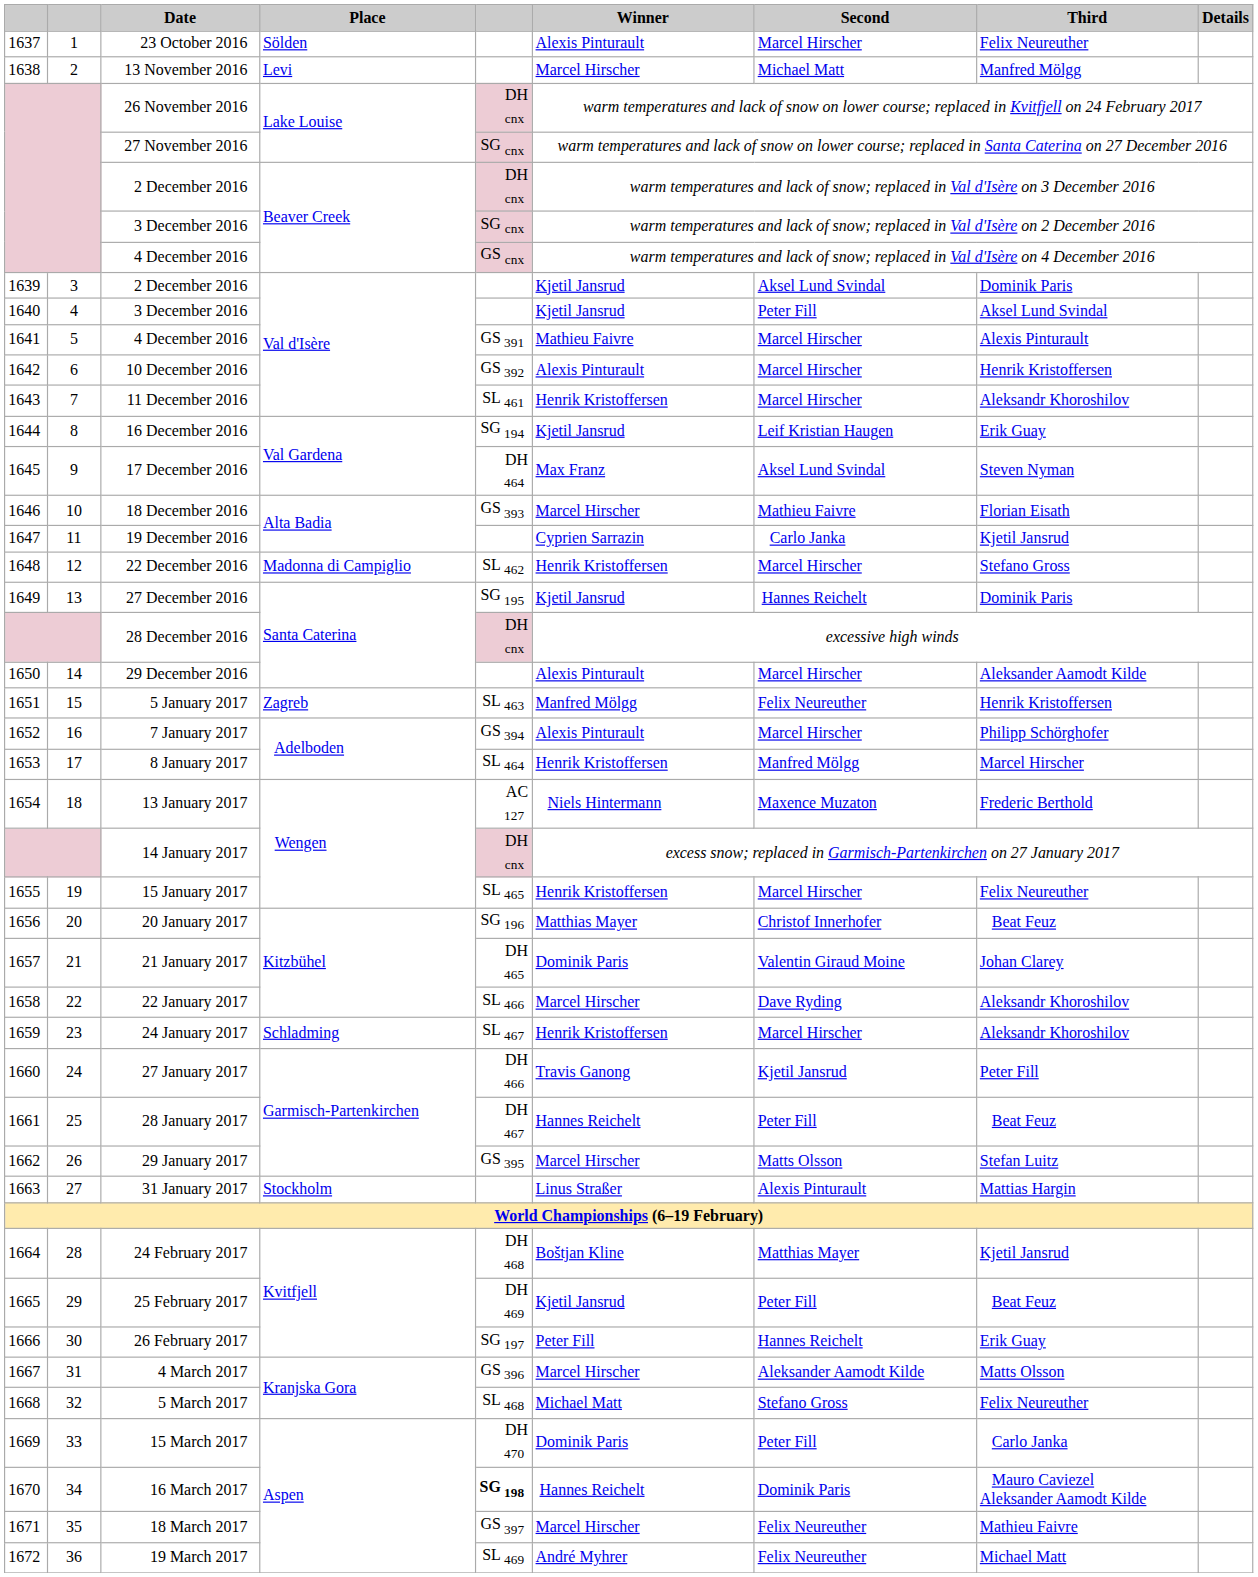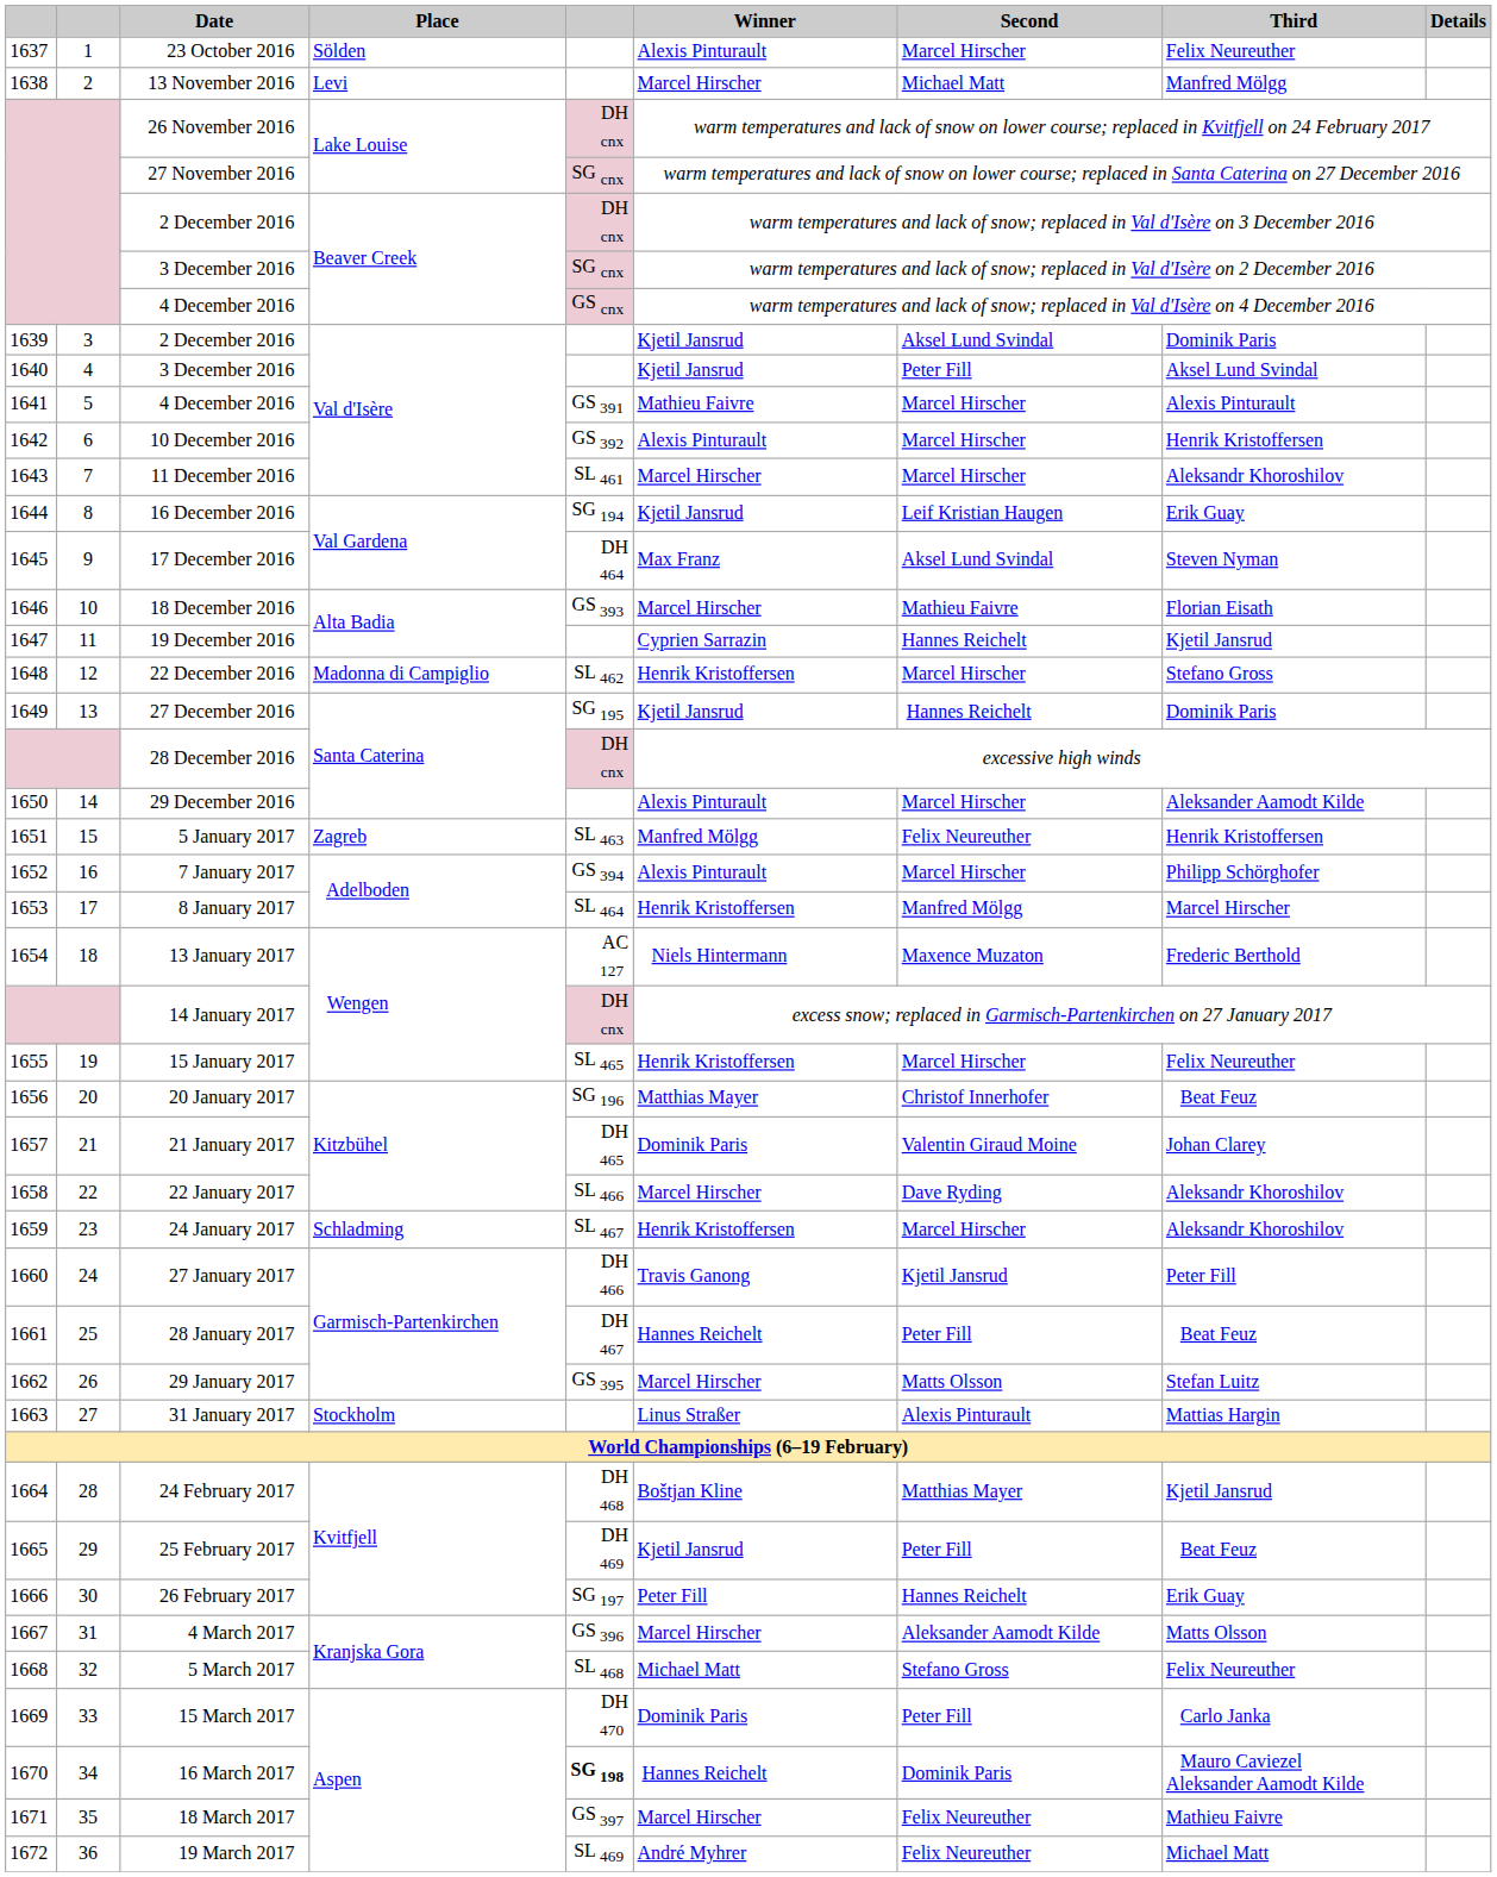 <table class="wikitable plainrowheaders" style="background:#fff; font-size:86%; line-height:16px; border:grey solid 1px; border-collapse:collapse;">
 <tr style="background:#ccc; text-align:center;">
 <td align="center" width="30"></td>
 <td align="center" width="40"></td>
 <td align="center" width="130"><strong>Date</strong></td>
 <td align="center" width="180"><strong>Place</strong></td>
 <td align="center" width="42"></td>
 <td align="center" width="185"><strong>Winner</strong></td>
 <td align="center" width="185"><strong>Second</strong></td>
 <td align="center" width="185"><strong>Third</strong></td>
 <td align="center" width="10"><strong>Details</strong></td>
 </tr>
 <tr>
 <td>1637</td>
 <td align=center>1</td>
 <td align=right>23 October 2016  </td>
 <td> <a href='#'>Sölden</a></td>
 <td align=right> </td>
 <td> <a href='#'>Alexis Pinturault</a></td>
 <td> <a href='#'>Marcel Hirscher</a></td>
 <td> <a href='#'>Felix Neureuther</a></td>
 <td></td>
 </tr>
 <tr>
 <td>1638</td>
 <td align=center>2</td>
 <td align=right>13 November 2016  </td>
 <td> <a href='#'>Levi</a></td>
 <td align=right> </td>
 <td> <a href='#'>Marcel Hirscher</a></td>
 <td> <a href='#'>Michael Matt</a></td>
 <td> <a href='#'>Manfred Mölgg</a></td>
 <td></td>
 </tr>
 <tr>
 <td bgcolor="EDCCD5" colspan=2 rowspan=5></td>
 <td align=right>26 November 2016  </td>
 <td rowspan=2> <a href='#'>Lake Louise</a></td>
 <td bgcolor="EDCCD5" align=right>DH <sub>cnx</sub> </td>
 <td colspan=4 align=center><em>warm temperatures and lack of snow on lower course; replaced in <a href='#'>Kvitfjell</a> on 24 February 2017</em></td>
 </tr>
 <tr>
 <td align=right>27 November 2016  </td>
 <td bgcolor="EDCCD5" align=right>SG <sub>cnx</sub> </td>
 <td colspan=4 align=center><em>warm temperatures and lack of snow on lower course; replaced in <a href='#'>Santa Caterina</a> on 27 December 2016</em></td>
 </tr>
 <tr>
 <td align=right>2 December 2016  </td>
 <td rowspan=3> <a href='#'>Beaver Creek</a></td>
 <td bgcolor="EDCCD5" align=right>DH <sub>cnx</sub> </td>
 <td colspan=4 align=center><em>warm temperatures and lack of snow; replaced in <a href='#'>Val d'Isère</a> on 3 December 2016</em></td>
 </tr>
 <tr>
 <td align=right>3 December 2016  </td>
 <td bgcolor="EDCCD5" align=right>SG <sub>cnx</sub> </td>
 <td colspan=4 align=center><em>warm temperatures and lack of snow; replaced in <a href='#'>Val d'Isère</a> on 2 December 2016</em></td>
 </tr>
 <tr>
 <td align=right>4 December 2016  </td>
 <td bgcolor="EDCCD5" align=right>GS <sub>cnx</sub> </td>
 <td colspan=4 align=center><em>warm temperatures and lack of snow; replaced in <a href='#'>Val d'Isère</a> on 4 December 2016</em></td>
 </tr>
 <tr>
 <td>1639</td>
 <td align=center>3</td>
 <td align=right>2 December 2016  </td>
 <td rowspan=5> <a href='#'>Val d'Isère</a></td>
 <td align=right> </td>
 <td> <a href='#'>Kjetil Jansrud</a></td>
 <td> <a href='#'>Aksel Lund Svindal</a></td>
 <td> <a href='#'>Dominik Paris</a></td>
 <td></td>
 </tr>
 <tr>
 <td>1640</td>
 <td align=center>4</td>
 <td align=right>3 December 2016  </td>
 <td align=right> </td>
 <td> <a href='#'>Kjetil Jansrud</a></td>
 <td> <a href='#'>Peter Fill</a></td>
 <td> <a href='#'>Aksel Lund Svindal</a></td>
 <td></td>
 </tr>
 <tr>
 <td>1641</td>
 <td align=center>5</td>
 <td align=right>4 December 2016  </td>
 <td align=right>GS<sub> 391</sub> </td>
 <td> <a href='#'>Mathieu Faivre</a></td>
 <td> <a href='#'>Marcel Hirscher</a></td>
 <td> <a href='#'>Alexis Pinturault</a></td>
 <td></td>
 </tr>
 <tr>
 <td>1642</td>
 <td align=center>6</td>
 <td align=right>10 December 2016  </td>
 <td align=right>GS<sub> 392</sub> </td>
 <td> <a href='#'>Alexis Pinturault</a></td>
 <td> <a href='#'>Marcel Hirscher</a></td>
 <td> <a href='#'>Henrik Kristoffersen</a></td>
 <td></td>
 </tr>
 <tr>
 <td>1643</td>
 <td align=center>7</td>
 <td align=right>11 December 2016  </td>
 <td align=right>SL<sub> 461</sub> </td>
-<td> <a href='#'>Henrik Kristoffersen</a></td>
+<td> <a href='#'>Marcel Hirscher</a></td>
 <td> <a href='#'>Marcel Hirscher</a></td>
 <td> <a href='#'>Aleksandr Khoroshilov</a></td>
 <td></td>
 </tr>
 <tr>
 <td>1644</td>
 <td align=center>8</td>
 <td align=right>16 December 2016  </td>
 <td rowspan=2> <a href='#'>Val Gardena</a></td>
 <td align=right>SG<sub> 194</sub> </td>
 <td> <a href='#'>Kjetil Jansrud</a></td>
 <td> <a href='#'>Leif Kristian Haugen</a></td>
 <td> <a href='#'>Erik Guay</a></td>
 <td></td>
 </tr>
 <tr>
 <td>1645</td>
 <td align=center>9</td>
 <td align=right>17 December 2016  </td>
 <td align=right>DH<sub> 464</sub> </td>
 <td> <a href='#'>Max Franz</a></td>
 <td> <a href='#'>Aksel Lund Svindal</a></td>
 <td> <a href='#'>Steven Nyman</a></td>
 <td></td>
 </tr>
 <tr>
 <td>1646</td>
 <td align=center>10</td>
 <td align=right>18 December 2016  </td>
 <td rowspan=2> <a href='#'>Alta Badia</a></td>
 <td align=right>GS<sub> 393</sub> </td>
 <td> <a href='#'>Marcel Hirscher</a></td>
 <td> <a href='#'>Mathieu Faivre</a></td>
 <td> <a href='#'>Florian Eisath</a></td>
 <td></td>
 </tr>
 <tr>
 <td>1647</td>
 <td align=center>11</td>
 <td align=right>19 December 2016  </td>
 <td align=right> </td>
 <td> <a href='#'>Cyprien Sarrazin</a></td>
-<td>   <a href='#'>Carlo Janka</a></td>
+<td> <a href='#'>Hannes Reichelt</a></td>
 <td> <a href='#'>Kjetil Jansrud</a></td>
 <td></td>
 </tr>
 <tr>
 <td>1648</td>
 <td align=center>12</td>
 <td align=right>22 December 2016  </td>
 <td> <a href='#'>Madonna di Campiglio</a></td>
 <td align=right>SL<sub> 462</sub> </td>
 <td> <a href='#'>Henrik Kristoffersen</a></td>
 <td> <a href='#'>Marcel Hirscher</a></td>
 <td> <a href='#'>Stefano Gross</a></td>
 <td></td>
 </tr>
 <tr>
 <td>1649</td>
 <td align=center>13</td>
 <td align=right>27 December 2016  </td>
 <td rowspan=3> <a href='#'>Santa Caterina</a></td>
 <td align=right>SG<sub> 195</sub> </td>
 <td> <a href='#'>Kjetil Jansrud</a></td>
 <td> <a href='#'>Hannes Reichelt</a></td>
 <td> <a href='#'>Dominik Paris</a></td>
 <td></td>
 </tr>
 <tr>
 <td bgcolor="EDCCD5" colspan=2></td>
 <td align=right>28 December 2016  </td>
 <td align=right bgcolor="EDCCD5">DH <sub>cnx</sub> </td>
 <td colspan=4 align=center><em>excessive high winds</em></td>
 </tr>
 <tr>
 <td>1650</td>
 <td align=center>14</td>
 <td align=right>29 December 2016  </td>
 <td align=right> </td>
 <td> <a href='#'>Alexis Pinturault</a></td>
 <td> <a href='#'>Marcel Hirscher</a></td>
 <td> <a href='#'>Aleksander Aamodt Kilde</a></td>
 <td></td>
 </tr>
 <tr>
 <td>1651</td>
 <td align=center>15</td>
 <td align=right>5 January 2017  </td>
 <td> <a href='#'>Zagreb</a></td>
 <td align=right>SL<sub> 463</sub> </td>
 <td> <a href='#'>Manfred Mölgg</a></td>
 <td> <a href='#'>Felix Neureuther</a></td>
 <td> <a href='#'>Henrik Kristoffersen</a></td>
 <td></td>
 </tr>
 <tr>
 <td>1652</td>
 <td align=center>16</td>
 <td align=right>7 January 2017  </td>
 <td rowspan=2>   <a href='#'>Adelboden</a></td>
 <td align=right>GS<sub> 394</sub> </td>
 <td> <a href='#'>Alexis Pinturault</a></td>
 <td> <a href='#'>Marcel Hirscher</a></td>
 <td> <a href='#'>Philipp Schörghofer</a></td>
 <td></td>
 </tr>
 <tr>
 <td>1653</td>
 <td align=center>17</td>
 <td align=right>8 January 2017  </td>
 <td align=right>SL<sub> 464</sub> </td>
 <td> <a href='#'>Henrik Kristoffersen</a></td>
 <td> <a href='#'>Manfred Mölgg</a></td>
 <td> <a href='#'>Marcel Hirscher</a></td>
 <td></td>
 </tr>
 <tr>
 <td>1654</td>
 <td align=center>18</td>
 <td align=right>13 January 2017  </td>
 <td rowspan=3>   <a href='#'>Wengen</a></td>
 <td align=right>AC<sub> 127</sub> </td>
 <td>   <a href='#'>Niels Hintermann</a></td>
 <td> <a href='#'>Maxence Muzaton</a></td>
 <td> <a href='#'>Frederic Berthold</a></td>
 <td></td>
 </tr>
 <tr>
 <td bgcolor="EDCCD5" colspan=2></td>
 <td align=right>14 January 2017  </td>
 <td align=right bgcolor="EDCCD5">DH <sub>cnx</sub> </td>
 <td colspan="4" style="text-align:center;"><em>excess snow; replaced in <a href='#'>Garmisch-Partenkirchen</a> on 27 January 2017</em></td>
 </tr>
 <tr>
 <td>1655</td>
 <td align=center>19</td>
 <td align=right>15 January 2017  </td>
 <td align=right>SL<sub> 465</sub> </td>
 <td> <a href='#'>Henrik Kristoffersen</a></td>
 <td> <a href='#'>Marcel Hirscher</a></td>
 <td> <a href='#'>Felix Neureuther</a></td>
 <td></td>
 </tr>
 <tr>
 <td>1656</td>
 <td align=center>20</td>
 <td align=right>20 January 2017  </td>
 <td rowspan=3> <a href='#'>Kitzbühel</a></td>
 <td align=right>SG<sub> 196</sub> </td>
 <td> <a href='#'>Matthias Mayer</a></td>
 <td> <a href='#'>Christof Innerhofer</a></td>
 <td>   <a href='#'>Beat Feuz</a></td>
 <td></td>
 </tr>
 <tr>
 <td>1657</td>
 <td align=center>21</td>
 <td align=right>21 January 2017  </td>
 <td align=right>DH<sub> 465</sub> </td>
 <td> <a href='#'>Dominik Paris</a></td>
 <td> <a href='#'>Valentin Giraud Moine</a></td>
 <td> <a href='#'>Johan Clarey</a></td>
 <td></td>
 </tr>
 <tr>
 <td>1658</td>
 <td align=center>22</td>
 <td align=right>22 January 2017  </td>
 <td align=right>SL<sub> 466</sub> </td>
 <td> <a href='#'>Marcel Hirscher</a></td>
 <td> <a href='#'>Dave Ryding</a></td>
 <td> <a href='#'>Aleksandr Khoroshilov</a></td>
 <td></td>
 </tr>
 <tr>
 <td>1659</td>
 <td align=center>23</td>
 <td align=right>24 January 2017  </td>
 <td> <a href='#'>Schladming</a></td>
 <td align=right>SL<sub> 467</sub> </td>
 <td> <a href='#'>Henrik Kristoffersen</a></td>
 <td> <a href='#'>Marcel Hirscher</a></td>
 <td> <a href='#'>Aleksandr Khoroshilov</a></td>
 <td></td>
 </tr>
 <tr>
 <td>1660</td>
 <td align=center>24</td>
 <td align=right>27 January 2017  </td>
 <td rowspan=3> <a href='#'>Garmisch-Partenkirchen</a></td>
 <td align=right>DH<sub> 466</sub> </td>
 <td> <a href='#'>Travis Ganong</a></td>
 <td> <a href='#'>Kjetil Jansrud</a></td>
 <td> <a href='#'>Peter Fill</a></td>
 <td></td>
 </tr>
 <tr>
 <td>1661</td>
 <td align=center>25</td>
 <td align=right>28 January 2017  </td>
 <td align=right>DH<sub> 467</sub> </td>
 <td> <a href='#'>Hannes Reichelt</a></td>
 <td> <a href='#'>Peter Fill</a></td>
 <td>   <a href='#'>Beat Feuz</a></td>
 <td></td>
 </tr>
 <tr>
 <td>1662</td>
 <td align=center>26</td>
 <td align=right>29 January 2017  </td>
 <td align=right>GS<sub> 395</sub> </td>
 <td> <a href='#'>Marcel Hirscher</a></td>
 <td> <a href='#'>Matts Olsson</a></td>
 <td> <a href='#'>Stefan Luitz</a></td>
 <td></td>
 </tr>
 <tr>
 <td>1663</td>
 <td align=center>27</td>
 <td align=right>31 January 2017  </td>
 <td> <a href='#'>Stockholm</a></td>
 <td align=right> </td>
 <td> <a href='#'>Linus Straßer</a></td>
 <td> <a href='#'>Alexis Pinturault</a></td>
 <td> <a href='#'>Mattias Hargin</a></td>
 <td></td>
 </tr>
 <tr style="background:#FFEBAD">
 <td colspan="9" style="text-align:center;"><strong><a href='#'>World Championships</a> (6–19 February)</strong></td>
 </tr>
 <tr>
 <td>1664</td>
 <td align=center>28</td>
 <td align=right>24 February 2017  </td>
 <td rowspan=3> <a href='#'>Kvitfjell</a></td>
 <td align=right>DH<sub> 468</sub> </td>
 <td> <a href='#'>Boštjan Kline</a></td>
 <td> <a href='#'>Matthias Mayer</a></td>
 <td> <a href='#'>Kjetil Jansrud</a></td>
 <td></td>
 </tr>
 <tr>
 <td>1665</td>
 <td align=center>29</td>
 <td align=right>25 February 2017  </td>
 <td align=right>DH<sub> 469</sub> </td>
 <td> <a href='#'>Kjetil Jansrud</a></td>
 <td> <a href='#'>Peter Fill</a></td>
 <td>   <a href='#'>Beat Feuz</a></td>
 <td></td>
 </tr>
 <tr>
 <td>1666</td>
 <td align=center>30</td>
 <td align=right>26 February 2017  </td>
 <td align=right>SG<sub> 197</sub> </td>
 <td> <a href='#'>Peter Fill</a></td>
 <td> <a href='#'>Hannes Reichelt</a></td>
 <td> <a href='#'>Erik Guay</a></td>
 <td></td>
 </tr>
 <tr>
 <td>1667</td>
 <td align=center>31</td>
 <td align=right>4 March 2017  </td>
 <td rowspan=2> <a href='#'>Kranjska Gora</a></td>
 <td align=right>GS<sub> 396</sub> </td>
 <td> <a href='#'>Marcel Hirscher</a></td>
 <td> <a href='#'>Aleksander Aamodt Kilde</a></td>
 <td> <a href='#'>Matts Olsson</a></td>
 <td></td>
 </tr>
 <tr>
 <td>1668</td>
 <td align=center>32</td>
 <td align=right>5 March 2017  </td>
 <td align=right>SL<sub> 468</sub> </td>
 <td> <a href='#'>Michael Matt</a></td>
 <td> <a href='#'>Stefano Gross</a></td>
 <td> <a href='#'>Felix Neureuther</a></td>
 <td></td>
 </tr>
 <tr>
 <td>1669</td>
 <td align=center>33</td>
 <td align=right>15 March 2017  </td>
 <td rowspan=4> <a href='#'>Aspen</a></td>
 <td align=right>DH<sub> 470</sub> </td>
 <td> <a href='#'>Dominik Paris</a></td>
 <td> <a href='#'>Peter Fill</a></td>
 <td>   <a href='#'>Carlo Janka</a></td>
 <td></td>
 </tr>
 <tr>
 <td>1670</td>
 <td align=center>34</td>
 <td align=right>16 March 2017  </td>
 <td align=right><strong>SG<sub> 198</sub> </strong></td>
 <td> <a href='#'>Hannes Reichelt</a></td>
 <td> <a href='#'>Dominik Paris</a></td>
 <td>   <a href='#'>Mauro Caviezel</a><br> <a href='#'>Aleksander Aamodt Kilde</a></td>
 <td></td>
 </tr>
 <tr>
 <td>1671</td>
 <td align=center>35</td>
 <td align=right>18 March 2017  </td>
 <td align=right>GS<sub> 397</sub> </td>
 <td> <a href='#'>Marcel Hirscher</a></td>
 <td> <a href='#'>Felix Neureuther</a></td>
 <td> <a href='#'>Mathieu Faivre</a></td>
 <td></td>
 </tr>
 <tr>
 <td>1672</td>
 <td align=center>36</td>
 <td align=right>19 March 2017  </td>
 <td align=right>SL<sub> 469</sub> </td>
 <td> <a href='#'>André Myhrer</a></td>
 <td> <a href='#'>Felix Neureuther</a></td>
 <td> <a href='#'>Michael Matt</a></td>
 <td></td>
 </tr>
 </table>
